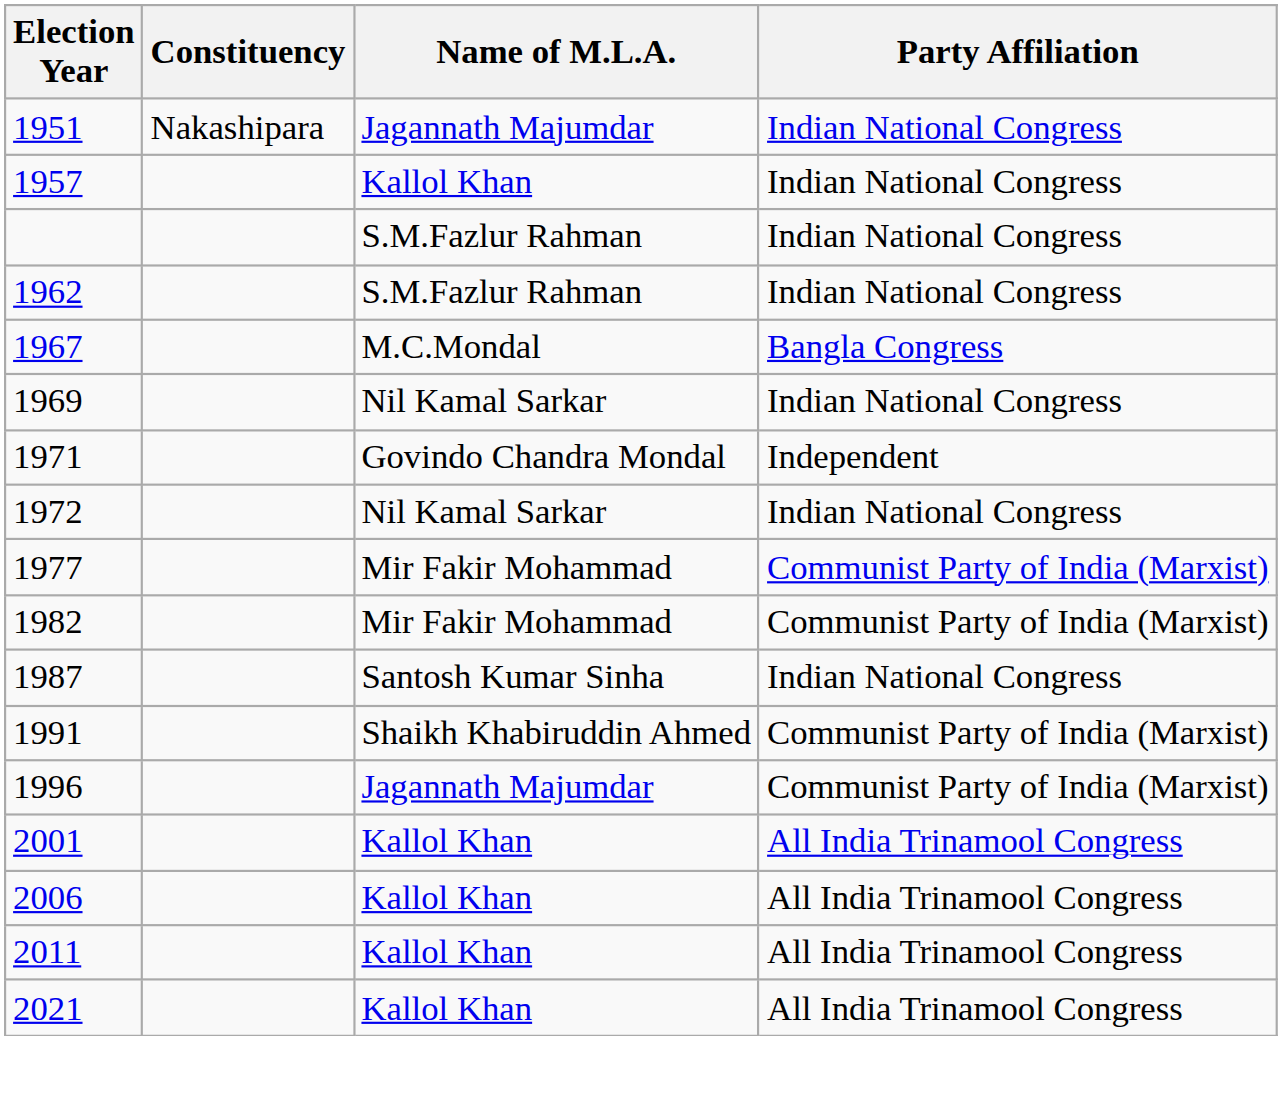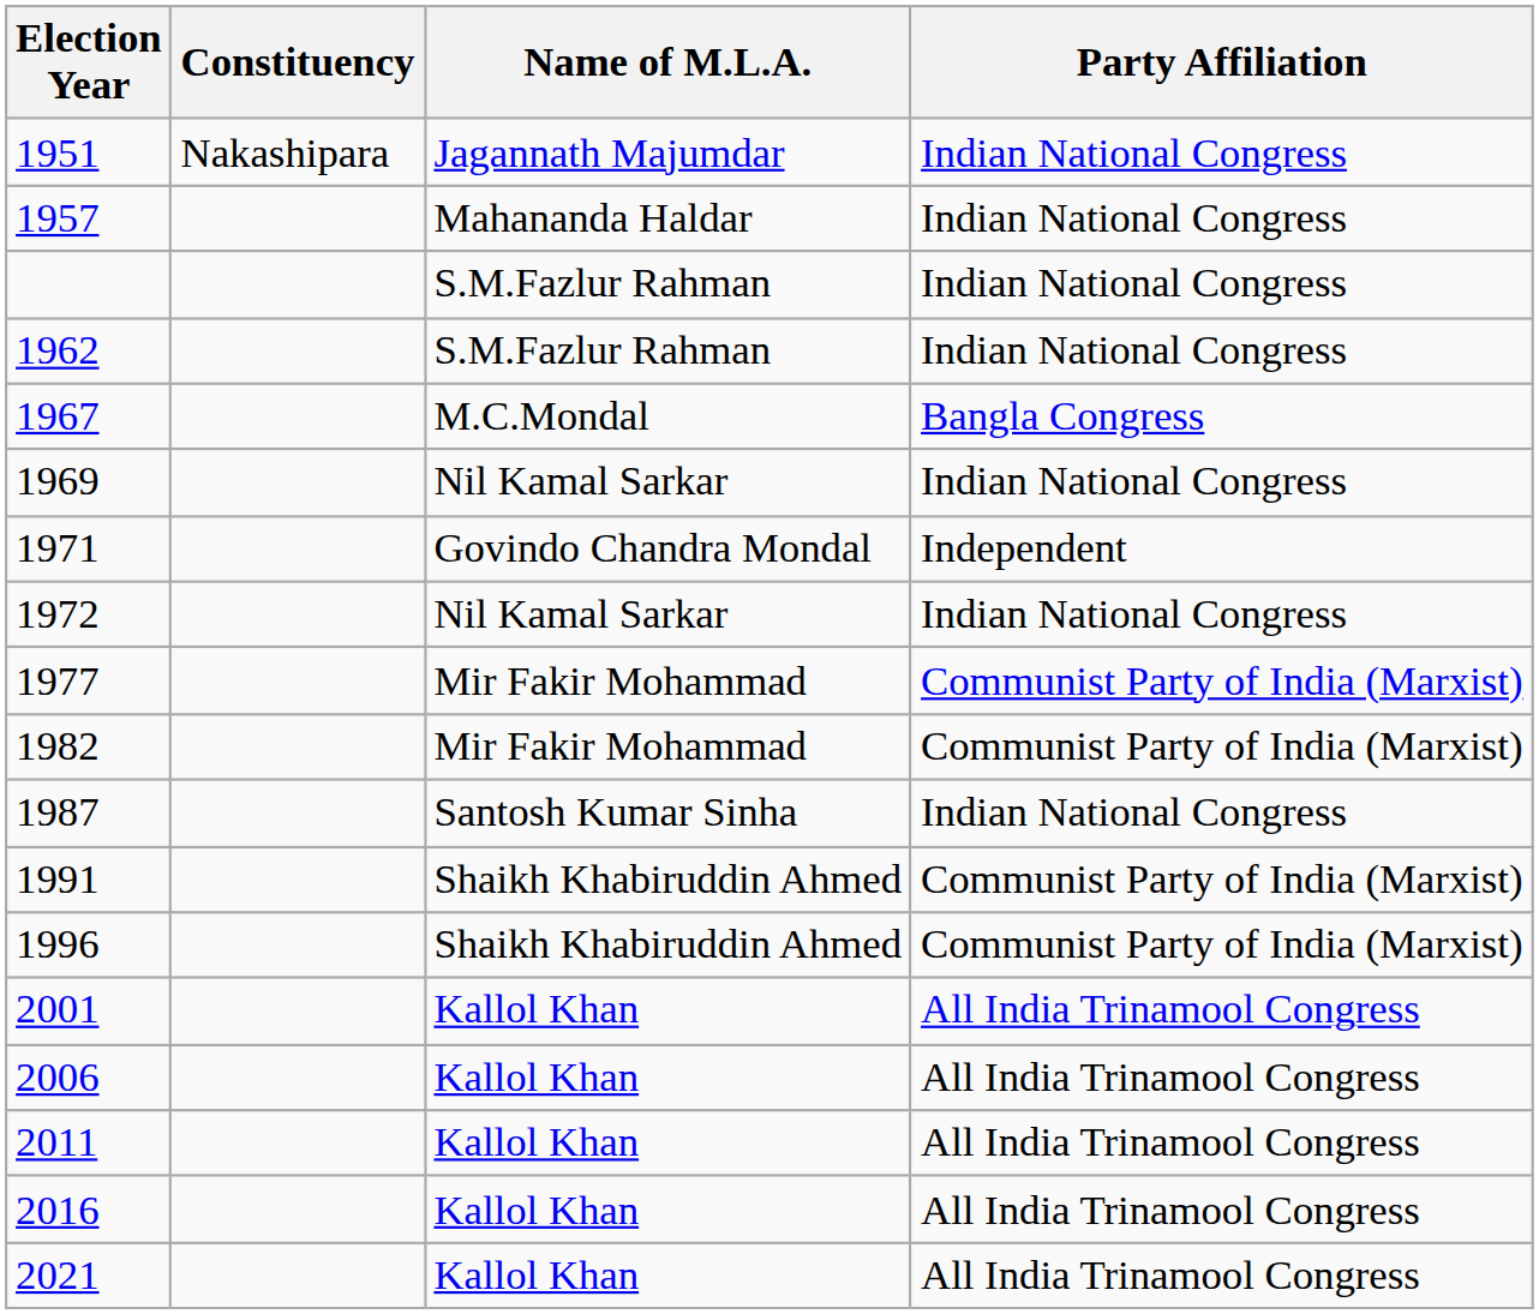 <table class="wikitable sortable"ìÍĦĤĠčw>
 <tr>
 <th>Election<br> Year</th>
 <th>Constituency</th>
 <th>Name of M.L.A.</th>
 <th>Party Affiliation</th>
 </tr>
 <tr>
 <td><a href='#'>1951</a></td>
 <td>Nakashipara</td>
 <td><a href='#'>Jagannath Majumdar</a></td>
 <td><a href='#'>Indian National Congress</a></td>
 </tr>
 <tr>
 <td><a href='#'>1957</a></td>
 <td></td>
-<td><a href='#'>Kallol Khan</a></td>
+<td>Mahananda Haldar</td>
 <td>Indian National Congress</td>
 </tr>
 <tr>
 <td></td>
 <td></td>
 <td>S.M.Fazlur Rahman</td>
 <td>Indian National Congress</td>
 </tr>
 <tr>
 <td><a href='#'>1962</a></td>
 <td></td>
 <td>S.M.Fazlur Rahman</td>
 <td>Indian National Congress</td>
 </tr>
 <tr>
 <td><a href='#'>1967</a></td>
 <td></td>
 <td>M.C.Mondal</td>
 <td><a href='#'>Bangla Congress</a></td>
 </tr>
 <tr>
 <td>1969</td>
 <td></td>
 <td>Nil Kamal Sarkar</td>
 <td>Indian National Congress</td>
 </tr>
 <tr>
 <td>1971</td>
 <td></td>
 <td>Govindo Chandra Mondal</td>
 <td>Independent</td>
 </tr>
 <tr>
 <td>1972</td>
 <td></td>
 <td>Nil Kamal Sarkar</td>
 <td>Indian National Congress</td>
 </tr>
 <tr>
 <td>1977</td>
 <td></td>
 <td>Mir Fakir Mohammad</td>
 <td><a href='#'>Communist Party of India (Marxist)</a></td>
 </tr>
 <tr>
 <td>1982</td>
 <td></td>
 <td>Mir Fakir Mohammad</td>
 <td>Communist Party of India (Marxist)</td>
 </tr>
 <tr>
 <td>1987</td>
 <td></td>
 <td>Santosh Kumar Sinha</td>
 <td>Indian National Congress</td>
 </tr>
 <tr>
 <td>1991</td>
 <td></td>
 <td>Shaikh Khabiruddin Ahmed</td>
 <td>Communist Party of India (Marxist)</td>
 </tr>
 <tr>
 <td>1996</td>
 <td></td>
-<td><a href='#'>Jagannath Majumdar</a></td>
+<td>Shaikh Khabiruddin Ahmed</td>
 <td>Communist Party of India (Marxist)</td>
 </tr>
 <tr>
 <td><a href='#'>2001</a></td>
 <td></td>
 <td><a href='#'>Kallol Khan</a></td>
 <td><a href='#'>All India Trinamool Congress</a></td>
 </tr>
 <tr>
 <td><a href='#'>2006</a></td>
 <td></td>
 <td><a href='#'>Kallol Khan</a></td>
 <td>All India Trinamool Congress</td>
 </tr>
 <tr>
 <td><a href='#'>2011</a></td>
 <td></td>
 <td><a href='#'>Kallol Khan</a></td>
 <td>All India Trinamool Congress</td>
 </tr>
 <tr>
+<td><a href='#'>2016</a></td>
+<td></td>
+<td><a href='#'>Kallol Khan</a></td>
+<td>All India Trinamool Congress</td>
+</tr>
+<tr>
 <td><a href='#'>2021</a></td>
 <td></td>
 <td><a href='#'>Kallol Khan</a></td>
 <td>All India Trinamool Congress</td>
 </tr>
 </table>
